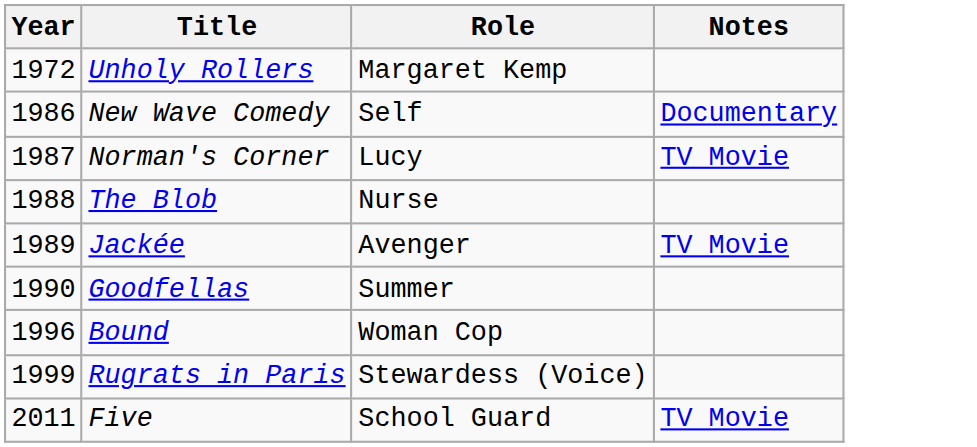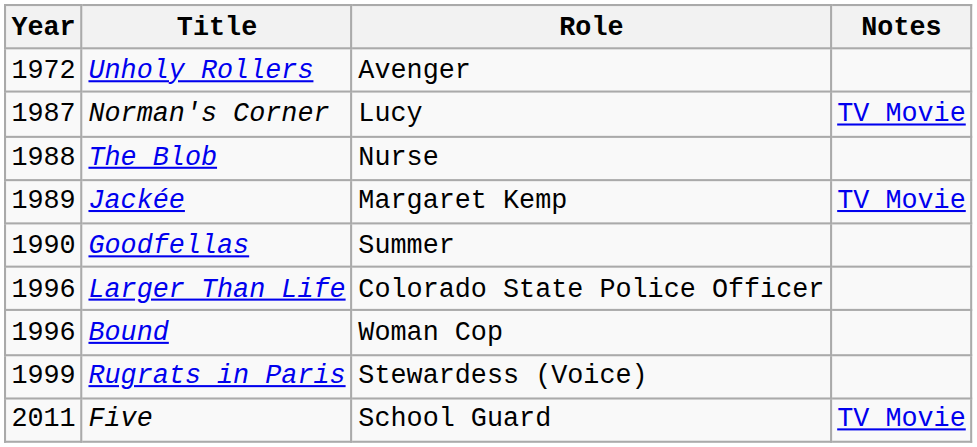 <table class="wikitable">
 <tr>
 <th>Year</th>
 <th>Title</th>
 <th>Role</th>
 <th>Notes</th>
 </tr>
 <tr>
 <td>1972</td>
 <td><em><a href='#'>Unholy Rollers</a></em></td>
-<td>Margaret Kemp</td>
+<td>Avenger</td>
 <td></td>
-</tr>
-<tr>
-<td>1986</td>
-<td><em>New Wave Comedy</em></td>
-<td>Self</td>
-<td><a href='#'>Documentary</a></td>
 </tr>
 <tr>
 <td>1987</td>
 <td><em>Norman's Corner</em></td>
 <td>Lucy</td>
 <td><a href='#'>TV Movie</a></td>
 </tr>
 <tr>
 <td>1988</td>
 <td><em><a href='#'>The Blob</a></em></td>
 <td>Nurse</td>
 <td></td>
 </tr>
 <tr>
 <td>1989</td>
 <td><em><a href='#'>Jackée</a></em></td>
-<td>Avenger</td>
+<td>Margaret Kemp</td>
 <td><a href='#'>TV Movie</a></td>
 </tr>
 <tr>
 <td>1990</td>
 <td><em><a href='#'>Goodfellas</a></em></td>
 <td>Summer</td>
+<td></td>
+</tr>
+<tr>
+<td>1996</td>
+<td><em><a href='#'>Larger Than Life</a></em></td>
+<td>Colorado State Police Officer</td>
 <td></td>
 </tr>
 <tr>
 <td>1996</td>
 <td><em><a href='#'>Bound</a></em></td>
 <td>Woman Cop</td>
 <td></td>
 </tr>
 <tr>
 <td>1999</td>
 <td><em><a href='#'>Rugrats in Paris</a></em></td>
 <td>Stewardess (Voice)</td>
 <td></td>
 </tr>
 <tr>
 <td>2011</td>
 <td><em>Five</em></td>
 <td>School Guard</td>
 <td><a href='#'>TV Movie</a></td>
 </tr>
 </table>
